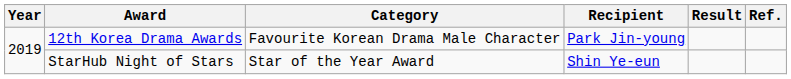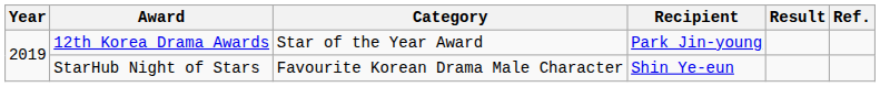 <table class="wikitable">
 <tr>
 <th>Year</th>
 <th>Award</th>
 <th>Category</th>
 <th>Recipient</th>
 <th>Result</th>
 <th>Ref.</th>
 </tr>
 <tr>
 <td rowspan=2>2019</td>
 <td><a href='#'>12th Korea Drama Awards</a></td>
-<td>Favourite Korean Drama Male Character</td>
+<td>Star of the Year Award</td>
 <td><a href='#'>Park Jin-young</a></td>
 <td></td>
 <td></td>
 </tr>
 <tr>
 <td>StarHub Night of Stars</td>
-<td>Star of the Year Award</td>
+<td>Favourite Korean Drama Male Character</td>
 <td><a href='#'>Shin Ye-eun</a></td>
 <td></td>
 <td></td>
 </tr>
 </table>
